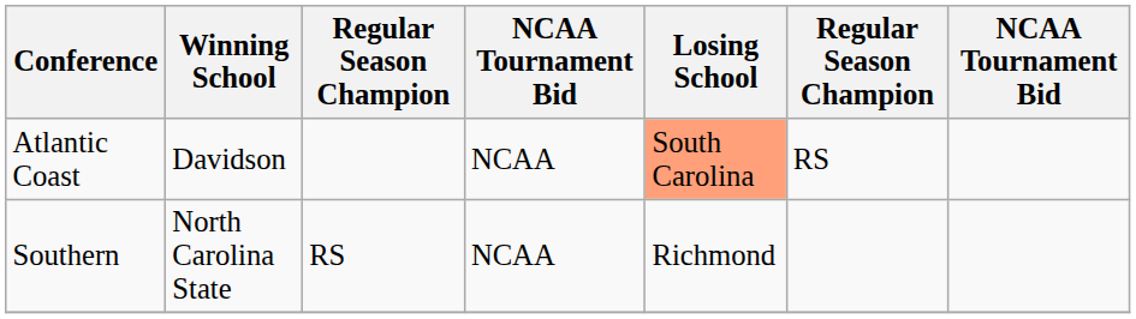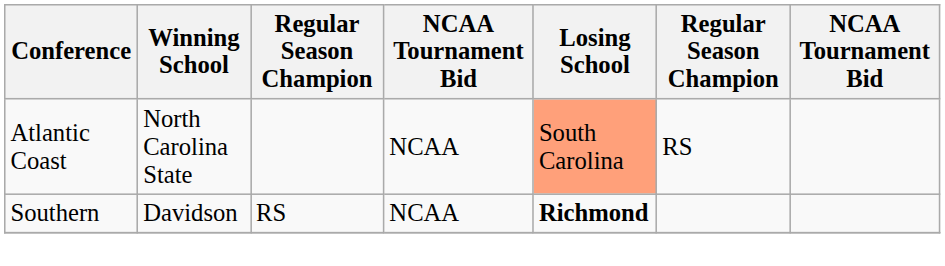 <table class="wikitable">
 <tr>
 <th>Conference</th>
 <th>Winning School</th>
 <th>Regular Season Champion</th>
 <th>NCAA Tournament Bid</th>
 <th>Losing School</th>
 <th>Regular Season Champion</th>
 <th>NCAA Tournament Bid</th>
 </tr>
 <tr>
 <td>Atlantic Coast</td>
-<td>Davidson</td>
+<td>North Carolina State</td>
 <td></td>
 <td>NCAA</td>
 <td style="background: lightsalmon;">South Carolina</td>
 <td>RS</td>
 <td></td>
 </tr>
 <tr>
 <td>Southern</td>
-<td>North Carolina State</td>
+<td>Davidson</td>
 <td>RS</td>
 <td>NCAA</td>
-<td>Richmond</td>
+<td><strong>Richmond</strong></td>
 <td></td>
 <td></td>
 </tr>
 <tr>
 </tr>
 </table>
